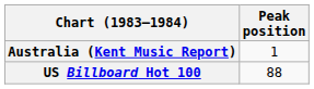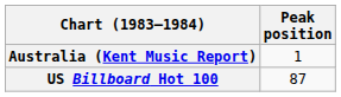 <table class="wikitable sortable plainrowheaders">
 <tr>
 <th scope="col">Chart (1983–1984)</th>
 <th scope="col">Peak<br>position</th>
 </tr>
 <tr>
 <th scope="row">Australia (<a href='#'>Kent Music Report</a>)</th>
 <td style="text-align:center;">1</td>
 </tr>
 <tr>
 <th scope="row">US <a href='#'><em>Billboard</em> Hot 100</a></th>
-<td style="text-align:center;">88</td>
+<td style="text-align:center;">87</td>
 </tr>
 </table>
